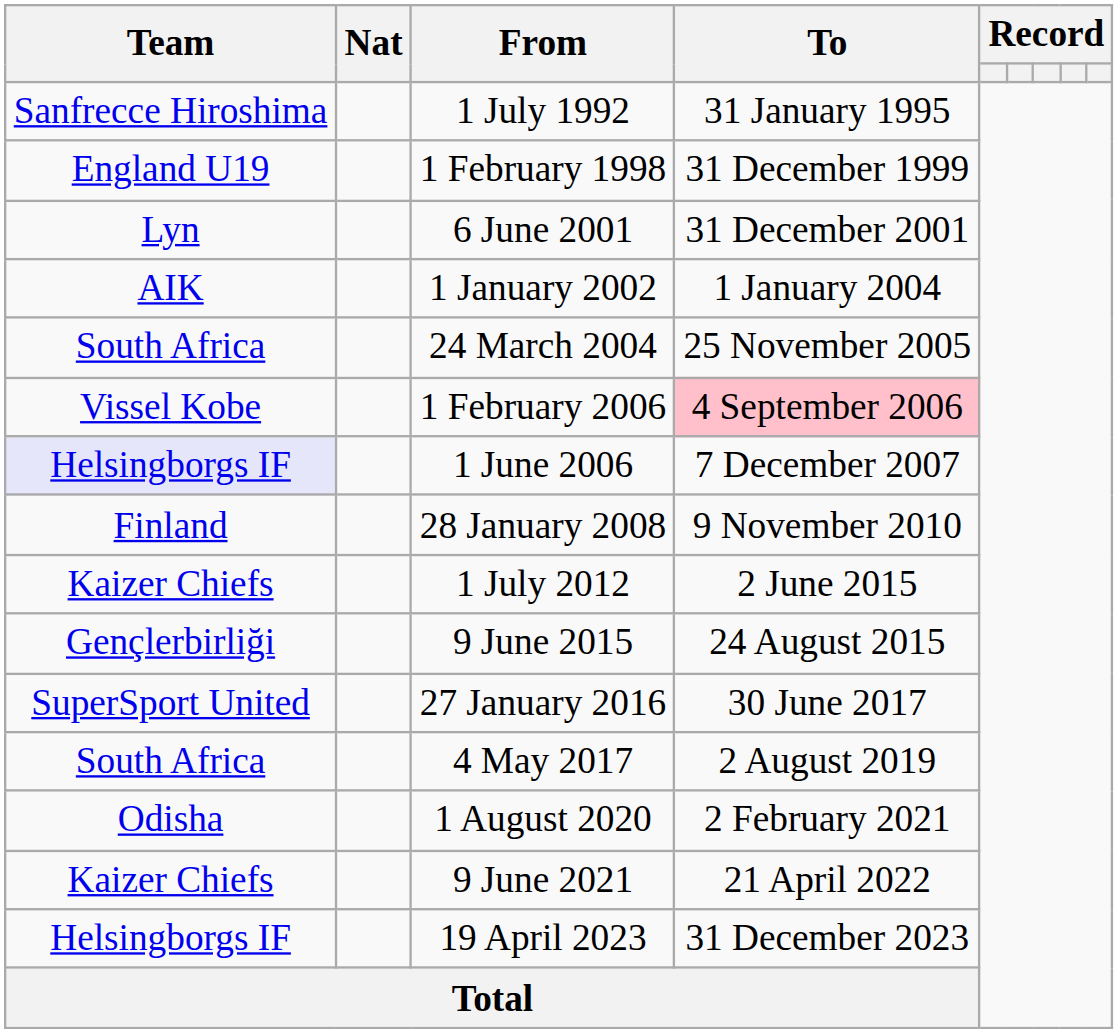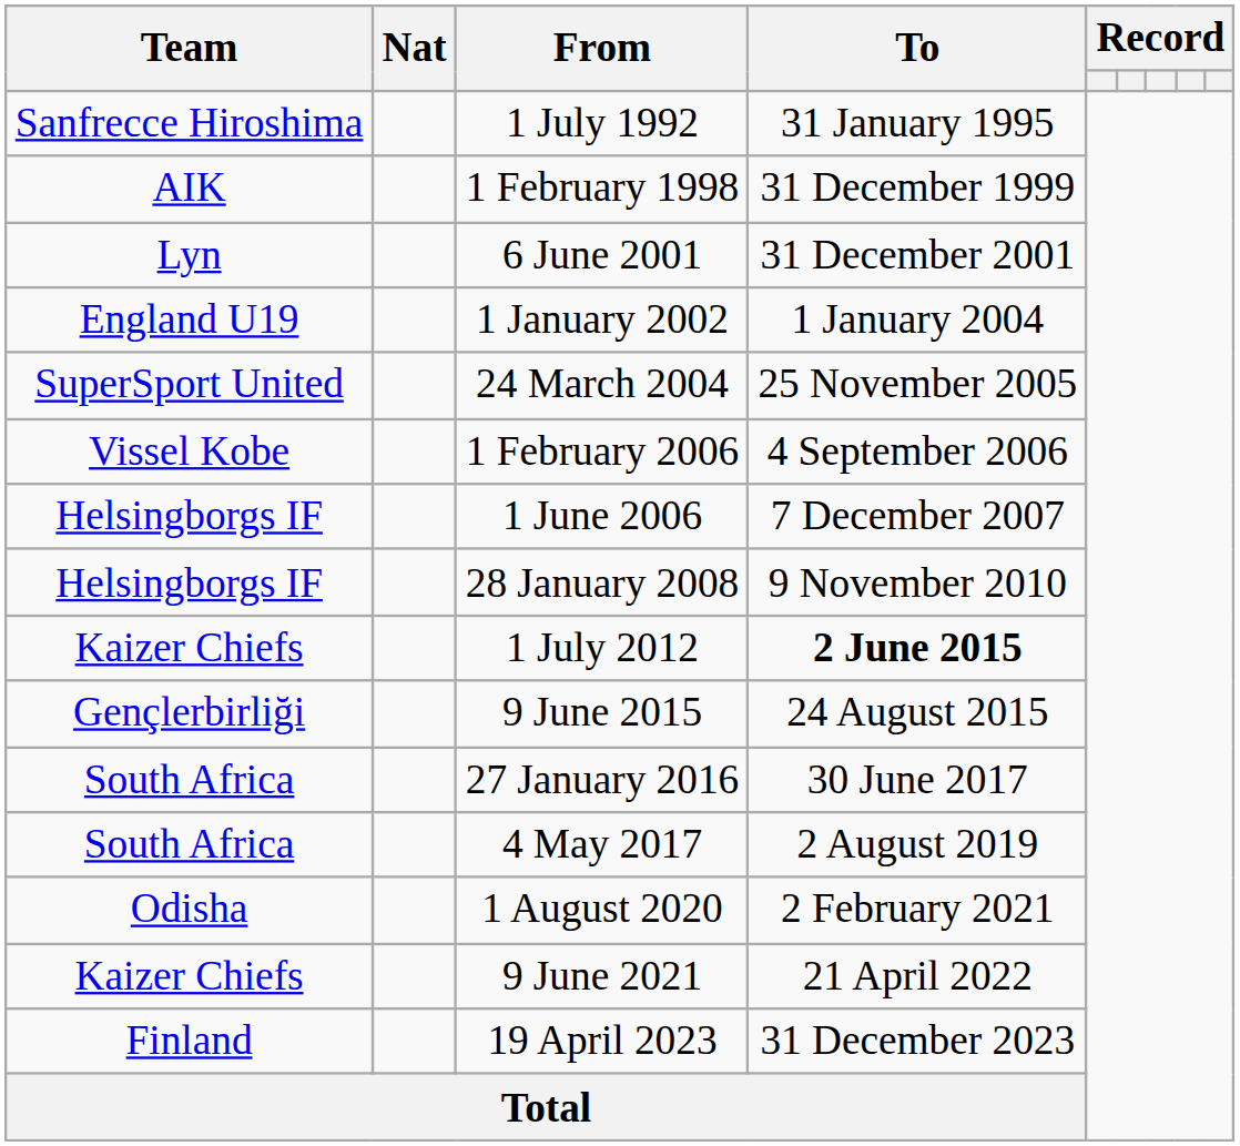 <table class="wikitable" style="text-align: center">
 <tr>
 <th rowspan="2">Team</th>
 <th rowspan="2">Nat</th>
 <th rowspan="2">From</th>
 <th rowspan="2">To</th>
 <th colspan="5">Record</th>
 </tr>
 <tr>
 <th></th>
 <th></th>
 <th></th>
 <th></th>
 <th></th>
 </tr>
 <tr>
 <td><a href='#'>Sanfrecce Hiroshima</a></td>
 <td></td>
 <td>1 July 1992</td>
 <td>31 January 1995<br></td>
 </tr>
 <tr>
-<td><a href='#'>England U19</a></td>
+<td><a href='#'>AIK</a></td>
 <td></td>
 <td>1 February 1998</td>
 <td>31 December 1999<br></td>
 </tr>
 <tr>
 <td><a href='#'>Lyn</a></td>
 <td></td>
 <td>6 June 2001</td>
 <td>31 December 2001<br></td>
 </tr>
 <tr>
-<td><a href='#'>AIK</a></td>
+<td><a href='#'>England U19</a></td>
 <td></td>
 <td>1 January 2002</td>
 <td>1 January 2004<br></td>
 </tr>
 <tr>
-<td><a href='#'>South Africa</a></td>
+<td><a href='#'>SuperSport United</a></td>
 <td></td>
 <td>24 March 2004</td>
 <td>25 November 2005<br></td>
 </tr>
 <tr>
 <td><a href='#'>Vissel Kobe</a></td>
 <td></td>
 <td>1 February 2006</td>
-<td style="background: pink;">4 September 2006<br></td>
+<td>4 September 2006<br></td>
 </tr>
 <tr>
-<td style="background: lavender;"><a href='#'>Helsingborgs IF</a></td>
+<td><a href='#'>Helsingborgs IF</a></td>
 <td></td>
 <td>1 June 2006</td>
 <td>7 December 2007<br></td>
 </tr>
 <tr>
-<td><a href='#'>Finland</a></td>
+<td><a href='#'>Helsingborgs IF</a></td>
 <td></td>
 <td>28 January 2008</td>
 <td>9 November 2010<br></td>
 </tr>
 <tr>
 <td><a href='#'>Kaizer Chiefs</a></td>
 <td></td>
 <td>1 July 2012</td>
-<td>2 June 2015<br></td>
+<td><strong>2 June 2015<br></strong></td>
 </tr>
 <tr>
 <td><a href='#'>Gençlerbirliği</a></td>
 <td></td>
 <td>9 June 2015</td>
 <td>24 August 2015<br></td>
 </tr>
 <tr>
-<td><a href='#'>SuperSport United</a></td>
+<td><a href='#'>South Africa</a></td>
 <td></td>
 <td>27 January 2016</td>
 <td>30 June 2017<br></td>
 </tr>
 <tr>
 <td><a href='#'>South Africa</a></td>
 <td></td>
 <td>4 May 2017</td>
 <td>2 August 2019<br></td>
 </tr>
 <tr>
 <td><a href='#'>Odisha</a></td>
 <td></td>
 <td>1 August 2020</td>
 <td>2 February 2021<br></td>
 </tr>
 <tr>
 <td><a href='#'>Kaizer Chiefs</a></td>
 <td></td>
 <td>9 June 2021</td>
 <td>21 April 2022<br></td>
 </tr>
 <tr>
-<td><a href='#'>Helsingborgs IF</a></td>
+<td><a href='#'>Finland</a></td>
 <td></td>
 <td>19 April 2023</td>
 <td>31 December 2023<br></td>
 </tr>
 <tr>
 <th colspan="4">Total<br></th>
 </tr>
 </table>
